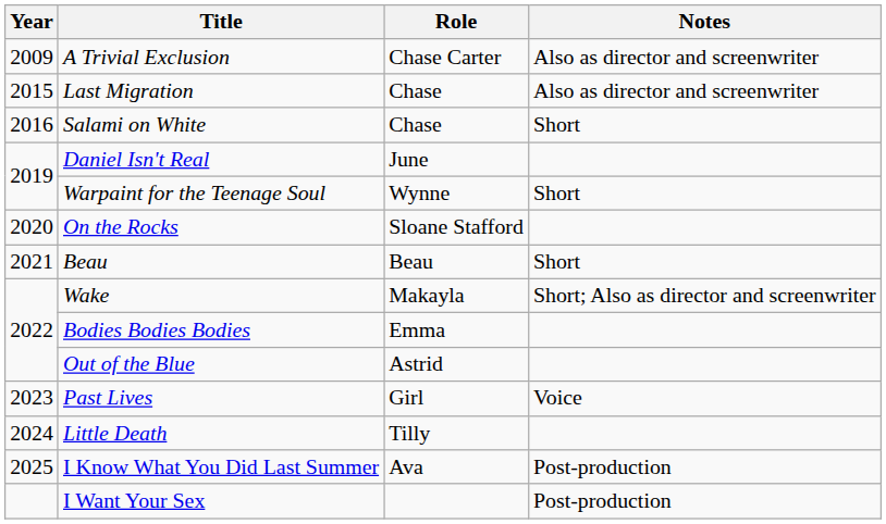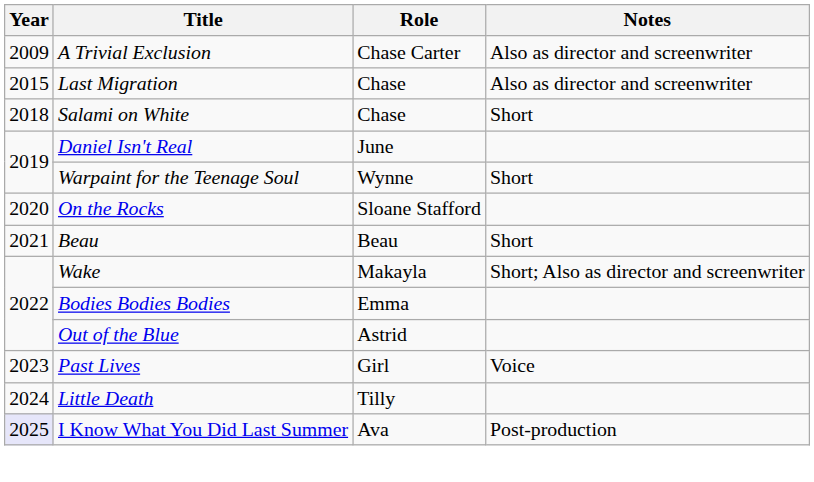 <table class="wikitable sortable">
 <tr>
 <th>Year</th>
 <th>Title</th>
 <th>Role</th>
 <th>Notes</th>
 </tr>
 <tr>
 <td>2009</td>
 <td><em>A Trivial Exclusion</em></td>
 <td>Chase Carter</td>
 <td>Also as director and screenwriter</td>
 </tr>
 <tr>
 <td>2015</td>
 <td><em>Last Migration</em></td>
 <td>Chase</td>
 <td>Also as director and screenwriter</td>
 </tr>
 <tr>
-<td>2016</td>
+<td>2018</td>
 <td><em>Salami on White</em></td>
 <td>Chase</td>
 <td>Short</td>
 </tr>
 <tr>
 <td rowspan="2">2019</td>
 <td><em><a href='#'>Daniel Isn't Real</a></em></td>
 <td>June</td>
 <td></td>
 </tr>
 <tr>
 <td><em>Warpaint for the Teenage Soul</em></td>
 <td>Wynne</td>
 <td>Short</td>
 </tr>
 <tr>
 <td>2020</td>
 <td><em><a href='#'>On the Rocks</a></em></td>
 <td>Sloane Stafford</td>
 <td></td>
 </tr>
 <tr>
 <td>2021</td>
 <td><em>Beau</em></td>
 <td>Beau</td>
 <td>Short</td>
 </tr>
 <tr>
 <td rowspan="3">2022</td>
 <td><em>Wake</em></td>
 <td>Makayla</td>
 <td>Short; Also as director and screenwriter</td>
 </tr>
 <tr>
 <td><em><a href='#'>Bodies Bodies Bodies</a></em></td>
 <td>Emma</td>
 <td></td>
 </tr>
 <tr>
 <td><em><a href='#'>Out of the Blue</a></em></td>
 <td>Astrid</td>
 <td></td>
 </tr>
 <tr>
 <td>2023</td>
 <td><em><a href='#'>Past Lives</a></em></td>
 <td>Girl</td>
 <td>Voice</td>
 </tr>
 <tr>
 <td>2024</td>
 <td><em><a href='#'>Little Death</a></td>
 <td>Tilly</td>
 <td></td>
 </tr>
 <tr>
-<td>2025</td>
+<td style="background: lavender;">2025</td>
 <td></em><a href='#'>I Know What You Did Last Summer</a><em></td>
 <td>Ava</td>
 <td>Post-production</td>
 </tr>
-<tr>
-<td></td>
-<td></em><a href='#'>I Want Your Sex</a><em></td>
-<td></td>
-<td>Post-production</td>
-</tr>
 </table>
